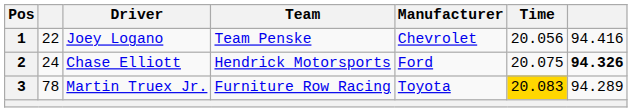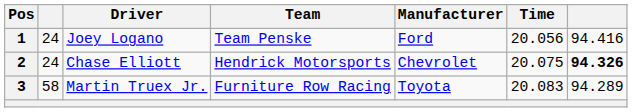 <table class="wikitable" style="font-size:95%">
 <tr>
 <th>Pos</th>
 <th></th>
 <th>Driver</th>
 <th>Team</th>
 <th>Manufacturer</th>
 <th>Time</th>
 <th></th>
 </tr>
 <tr>
 <th>1</th>
-<td>22</td>
+<td>24</td>
 <td><a href='#'>Joey Logano</a></td>
 <td><a href='#'>Team Penske</a></td>
-<td><a href='#'>Chevrolet</a></td>
+<td><a href='#'>Ford</a></td>
 <td>20.056</td>
 <td>94.416</td>
 </tr>
 <tr>
 <th>2</th>
 <td>24</td>
 <td><a href='#'>Chase Elliott</a></td>
 <td><a href='#'>Hendrick Motorsports</a></td>
-<td><a href='#'>Ford</a></td>
+<td><a href='#'>Chevrolet</a></td>
 <td>20.075</td>
 <td><strong>94.326</strong></td>
 </tr>
 <tr>
 <th>3</th>
-<td>78</td>
+<td>58</td>
 <td><a href='#'>Martin Truex Jr.</a></td>
 <td><a href='#'>Furniture Row Racing</a></td>
 <td><a href='#'>Toyota</a></td>
-<td style="background: gold;">20.083</td>
+<td>20.083</td>
 <td>94.289</td>
 </tr>
 <tr>
 <th colspan="7"></th>
 </tr>
 </table>
